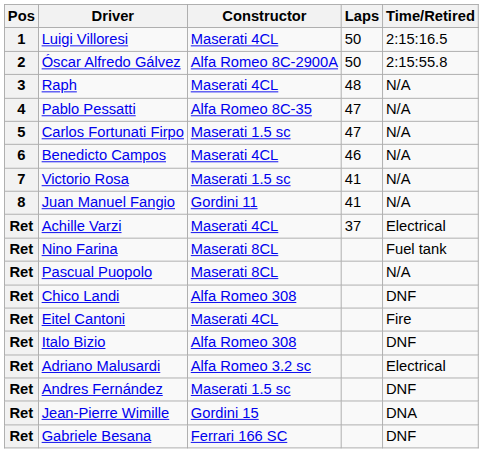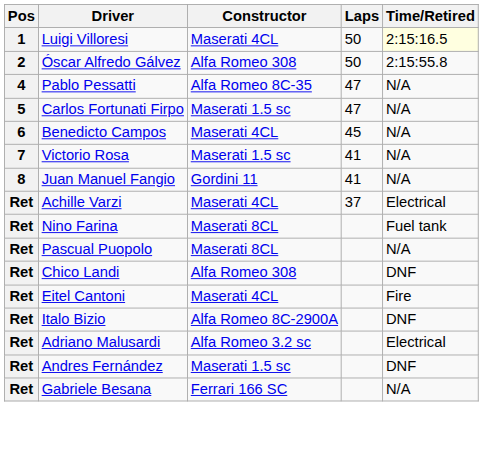 <table class="wikitable">
 <tr>
 <th>Pos</th>
 <th>Driver</th>
 <th>Constructor</th>
 <th>Laps</th>
 <th>Time/Retired</th>
 </tr>
 <tr>
 <th>1</th>
 <td> <a href='#'>Luigi Villoresi</a></td>
 <td><a href='#'>Maserati 4CL</a></td>
 <td>50</td>
-<td>2:15:16.5</td>
+<td style="background: lightyellow;">2:15:16.5</td>
 </tr>
 <tr>
 <th>2</th>
 <td> <a href='#'>Óscar Alfredo Gálvez</a></td>
-<td><a href='#'>Alfa Romeo 8C-2900A</a></td>
+<td><a href='#'>Alfa Romeo 308</a></td>
 <td>50</td>
 <td>2:15:55.8</td>
-</tr>
-<tr>
-<th>3</th>
-<td> <a href='#'>Raph</a></td>
-<td><a href='#'>Maserati 4CL</a></td>
-<td>48</td>
-<td>N/A</td>
 </tr>
 <tr>
 <th>4</th>
 <td> <a href='#'>Pablo Pessatti</a></td>
 <td><a href='#'>Alfa Romeo 8C-35</a></td>
 <td>47</td>
 <td>N/A</td>
 </tr>
 <tr>
 <th>5</th>
 <td> <a href='#'>Carlos Fortunati Firpo</a></td>
 <td><a href='#'>Maserati 1.5 sc</a></td>
 <td>47</td>
 <td>N/A</td>
 </tr>
 <tr>
 <th>6</th>
 <td> <a href='#'>Benedicto Campos</a></td>
 <td><a href='#'>Maserati 4CL</a></td>
-<td>46</td>
+<td>45</td>
 <td>N/A</td>
 </tr>
 <tr>
 <th>7</th>
 <td> <a href='#'>Victorio Rosa</a></td>
 <td><a href='#'>Maserati 1.5 sc</a></td>
 <td>41</td>
 <td>N/A</td>
 </tr>
 <tr>
 <th>8</th>
 <td> <a href='#'>Juan Manuel Fangio</a></td>
 <td><a href='#'>Gordini 11</a></td>
 <td>41</td>
 <td>N/A</td>
 </tr>
 <tr>
 <th>Ret</th>
 <td> <a href='#'>Achille Varzi</a></td>
 <td><a href='#'>Maserati 4CL</a></td>
 <td>37</td>
 <td>Electrical</td>
 </tr>
 <tr>
 <th>Ret</th>
 <td> <a href='#'>Nino Farina</a></td>
 <td><a href='#'>Maserati 8CL</a></td>
 <td></td>
 <td>Fuel tank</td>
 </tr>
 <tr>
 <th>Ret</th>
 <td> <a href='#'>Pascual Puopolo</a></td>
 <td><a href='#'>Maserati 8CL</a></td>
 <td></td>
 <td>N/A</td>
 </tr>
 <tr>
 <th>Ret</th>
 <td> <a href='#'>Chico Landi</a></td>
 <td><a href='#'>Alfa Romeo 308</a></td>
 <td></td>
 <td>DNF</td>
 </tr>
 <tr>
 <th>Ret</th>
 <td> <a href='#'>Eitel Cantoni</a></td>
 <td><a href='#'>Maserati 4CL</a></td>
 <td></td>
 <td>Fire</td>
 </tr>
 <tr>
 <th>Ret</th>
 <td> <a href='#'>Italo Bizio</a></td>
-<td><a href='#'>Alfa Romeo 308</a></td>
+<td><a href='#'>Alfa Romeo 8C-2900A</a></td>
 <td></td>
 <td>DNF</td>
 </tr>
 <tr>
 <th>Ret</th>
 <td> <a href='#'>Adriano Malusardi</a></td>
 <td><a href='#'>Alfa Romeo 3.2 sc</a></td>
 <td></td>
 <td>Electrical</td>
 </tr>
 <tr>
 <th>Ret</th>
 <td> <a href='#'>Andres Fernández</a></td>
 <td><a href='#'>Maserati 1.5 sc</a></td>
 <td></td>
 <td>DNF</td>
 </tr>
 <tr>
 <th>Ret</th>
-<td> <a href='#'>Jean-Pierre Wimille</a></td>
-<td><a href='#'>Gordini 15</a></td>
-<td></td>
-<td>DNA</td>
-</tr>
-<tr>
-<th>Ret</th>
 <td> <a href='#'>Gabriele Besana</a></td>
 <td><a href='#'>Ferrari 166 SC</a></td>
 <td></td>
-<td>DNF</td>
+<td>N/A</td>
 </tr>
 </table>
